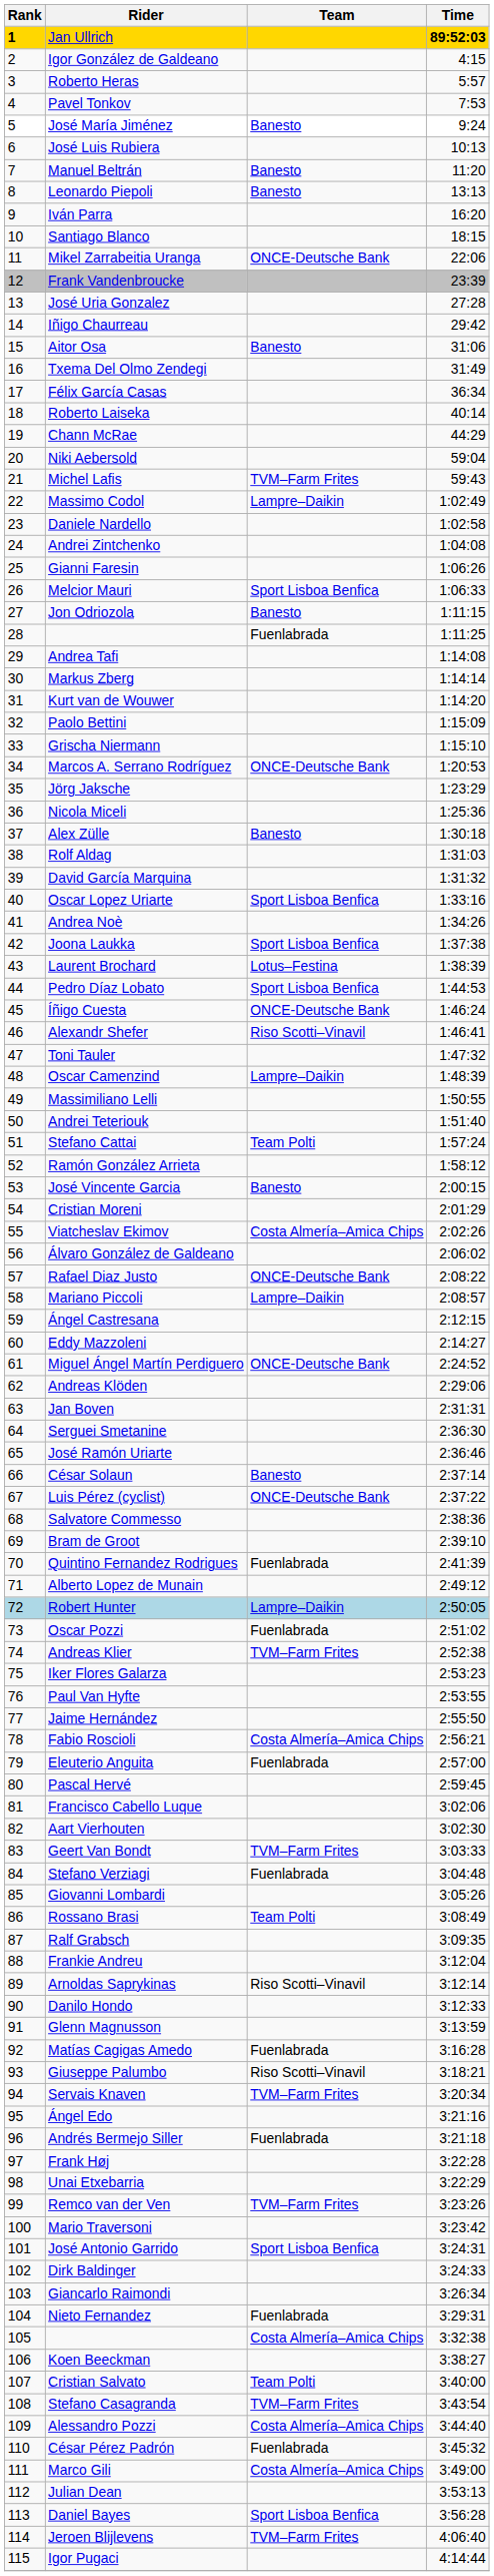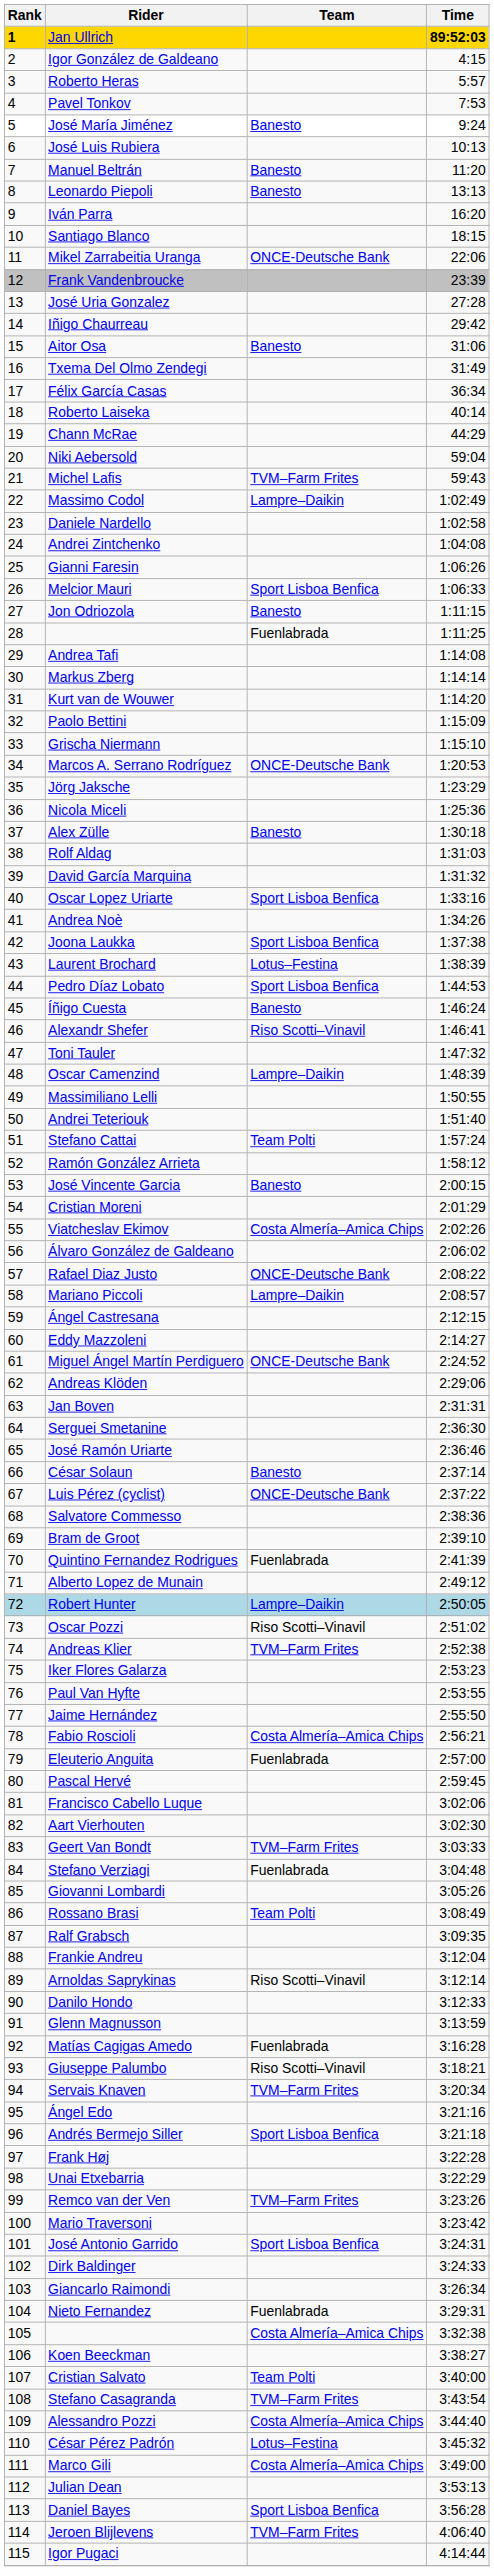 <table class="wikitable">
 <tr>
 <th>Rank</th>
 <th>Rider</th>
 <th>Team</th>
 <th>Time</th>
 </tr>
 <tr bgcolor=gold>
 <td><strong>1</strong></td>
 <td> <a href='#'>Jan Ullrich</a></td>
 <td></td>
 <td align=right><strong>89:52:03 </strong></td>
 </tr>
 <tr>
 <td>2</td>
 <td> <a href='#'>Igor González de Galdeano</a></td>
 <td></td>
 <td align=right>4:15</td>
 </tr>
 <tr>
 <td>3</td>
 <td> <a href='#'>Roberto Heras</a></td>
 <td></td>
 <td align=right>5:57</td>
 </tr>
 <tr>
 <td>4</td>
 <td> <a href='#'>Pavel Tonkov</a></td>
 <td></td>
 <td align=right>7:53</td>
 </tr>
 <tr bgcolor=white>
 <td>5</td>
 <td> <a href='#'>José María Jiménez</a></td>
 <td><a href='#'>Banesto</a></td>
 <td align=right>9:24</td>
 </tr>
 <tr>
 <td>6</td>
 <td>  <a href='#'>José Luis Rubiera</a></td>
 <td></td>
 <td align=right>10:13</td>
 </tr>
 <tr>
 <td>7</td>
 <td> <a href='#'>Manuel Beltrán</a></td>
 <td><a href='#'>Banesto</a></td>
 <td align=right>11:20</td>
 </tr>
 <tr>
 <td>8</td>
 <td> <a href='#'>Leonardo Piepoli</a></td>
 <td><a href='#'>Banesto</a></td>
 <td align=right>13:13</td>
 </tr>
 <tr>
 <td>9</td>
 <td> <a href='#'>Iván Parra</a></td>
 <td></td>
 <td align=right>16:20</td>
 </tr>
 <tr>
 <td>10</td>
 <td>  <a href='#'>Santiago Blanco</a></td>
 <td></td>
 <td align=right>18:15</td>
 </tr>
 <tr>
 <td>11</td>
 <td> <a href='#'>Mikel Zarrabeitia Uranga</a></td>
 <td><a href='#'>ONCE-Deutsche Bank</a></td>
 <td align=right>22:06</td>
 </tr>
 <tr bgcolor=silver>
 <td>12</td>
 <td> <a href='#'>Frank Vandenbroucke</a></td>
 <td></td>
 <td align=right>23:39</td>
 </tr>
 <tr>
 <td>13</td>
 <td> <a href='#'>José Uria Gonzalez</a></td>
 <td></td>
 <td align=right>27:28</td>
 </tr>
 <tr>
 <td>14</td>
 <td> <a href='#'>Iñigo Chaurreau</a></td>
 <td></td>
 <td align=right>29:42</td>
 </tr>
 <tr>
 <td>15</td>
 <td> <a href='#'>Aitor Osa</a></td>
 <td><a href='#'>Banesto</a></td>
 <td align=right>31:06</td>
 </tr>
 <tr>
 <td>16</td>
 <td> <a href='#'>Txema Del Olmo Zendegi</a></td>
 <td></td>
 <td align=right>31:49</td>
 </tr>
 <tr>
 <td>17</td>
 <td> <a href='#'>Félix García Casas</a></td>
 <td></td>
 <td align=right>36:34</td>
 </tr>
 <tr>
 <td>18</td>
 <td> <a href='#'>Roberto Laiseka</a></td>
 <td></td>
 <td align=right>40:14</td>
 </tr>
 <tr>
 <td>19</td>
 <td> <a href='#'>Chann McRae</a></td>
 <td></td>
 <td align=right>44:29</td>
 </tr>
 <tr>
 <td>20</td>
 <td> <a href='#'>Niki Aebersold</a></td>
 <td></td>
 <td align=right>59:04</td>
 </tr>
 <tr>
 <td>21</td>
 <td> <a href='#'>Michel Lafis</a></td>
 <td><a href='#'>TVM–Farm Frites</a></td>
 <td align=right>59:43</td>
 </tr>
 <tr>
 <td>22</td>
 <td> <a href='#'>Massimo Codol</a></td>
 <td><a href='#'>Lampre–Daikin</a></td>
 <td align=right>1:02:49</td>
 </tr>
 <tr>
 <td>23</td>
 <td> <a href='#'>Daniele Nardello</a></td>
 <td></td>
 <td align=right>1:02:58</td>
 </tr>
 <tr>
 <td>24</td>
 <td> <a href='#'>Andrei Zintchenko</a></td>
 <td></td>
 <td align=right>1:04:08</td>
 </tr>
 <tr>
 <td>25</td>
 <td> <a href='#'>Gianni Faresin</a></td>
 <td></td>
 <td align=right>1:06:26</td>
 </tr>
 <tr>
 <td>26</td>
 <td> <a href='#'>Melcior Mauri</a></td>
 <td><a href='#'>Sport Lisboa Benfica</a></td>
 <td align=right>1:06:33</td>
 </tr>
 <tr>
 <td>27</td>
 <td> <a href='#'>Jon Odriozola</a></td>
 <td><a href='#'>Banesto</a></td>
 <td align=right>1:11:15</td>
 </tr>
 <tr>
 <td>28</td>
 <td> </td>
 <td>Fuenlabrada</td>
 <td align=right>1:11:25</td>
 </tr>
 <tr>
 <td>29</td>
 <td> <a href='#'>Andrea Tafi</a></td>
 <td></td>
 <td align=right>1:14:08</td>
 </tr>
 <tr>
 <td>30</td>
 <td> <a href='#'>Markus Zberg</a></td>
 <td></td>
 <td align=right>1:14:14</td>
 </tr>
 <tr>
 <td>31</td>
 <td> <a href='#'>Kurt van de Wouwer</a></td>
 <td></td>
 <td align=right>1:14:20</td>
 </tr>
 <tr>
 <td>32</td>
 <td> <a href='#'>Paolo Bettini</a></td>
 <td></td>
 <td align=right>1:15:09</td>
 </tr>
 <tr>
 <td>33</td>
 <td> <a href='#'>Grischa Niermann</a></td>
 <td></td>
 <td align=right>1:15:10</td>
 </tr>
 <tr>
 <td>34</td>
 <td> <a href='#'>Marcos A. Serrano Rodríguez</a></td>
 <td><a href='#'>ONCE-Deutsche Bank</a></td>
 <td align=right>1:20:53</td>
 </tr>
 <tr>
 <td>35</td>
 <td> <a href='#'>Jörg Jaksche</a></td>
 <td></td>
 <td align=right>1:23:29</td>
 </tr>
 <tr>
 <td>36</td>
 <td> <a href='#'>Nicola Miceli</a></td>
 <td></td>
 <td align=right>1:25:36</td>
 </tr>
 <tr>
 <td>37</td>
 <td> <a href='#'>Alex Zülle</a></td>
 <td><a href='#'>Banesto</a></td>
 <td align=right>1:30:18</td>
 </tr>
 <tr>
 <td>38</td>
 <td> <a href='#'>Rolf Aldag</a></td>
 <td></td>
 <td align=right>1:31:03</td>
 </tr>
 <tr>
 <td>39</td>
 <td> <a href='#'>David García Marquina</a></td>
 <td></td>
 <td align=right>1:31:32</td>
 </tr>
 <tr>
 <td>40</td>
 <td> <a href='#'>Oscar Lopez Uriarte</a></td>
 <td><a href='#'>Sport Lisboa Benfica</a></td>
 <td align=right>1:33:16</td>
 </tr>
 <tr>
 <td>41</td>
 <td> <a href='#'>Andrea Noè</a></td>
 <td></td>
 <td align=right>1:34:26</td>
 </tr>
 <tr>
 <td>42</td>
 <td> <a href='#'>Joona Laukka</a></td>
 <td><a href='#'>Sport Lisboa Benfica</a></td>
 <td align=right>1:37:38</td>
 </tr>
 <tr>
 <td>43</td>
 <td> <a href='#'>Laurent Brochard</a></td>
 <td><a href='#'>Lotus–Festina</a></td>
 <td align=right>1:38:39</td>
 </tr>
 <tr>
 <td>44</td>
 <td> <a href='#'>Pedro Díaz Lobato</a></td>
 <td><a href='#'>Sport Lisboa Benfica</a></td>
 <td align=right>1:44:53</td>
 </tr>
 <tr>
 <td>45</td>
 <td> <a href='#'>Íñigo Cuesta</a></td>
-<td><a href='#'>ONCE-Deutsche Bank</a></td>
+<td><a href='#'>Banesto</a></td>
 <td align=right>1:46:24</td>
 </tr>
 <tr>
 <td>46</td>
 <td> <a href='#'>Alexandr Shefer</a></td>
 <td><a href='#'>Riso Scotti–Vinavil</a></td>
 <td align=right>1:46:41</td>
 </tr>
 <tr>
 <td>47</td>
 <td> <a href='#'>Toni Tauler</a></td>
 <td></td>
 <td align=right>1:47:32</td>
 </tr>
 <tr>
 <td>48</td>
 <td> <a href='#'>Oscar Camenzind</a></td>
 <td><a href='#'>Lampre–Daikin</a></td>
 <td align=right>1:48:39</td>
 </tr>
 <tr>
 <td>49</td>
 <td> <a href='#'>Massimiliano Lelli</a></td>
 <td></td>
 <td align=right>1:50:55</td>
 </tr>
 <tr>
 <td>50</td>
 <td> <a href='#'>Andrei Teteriouk</a></td>
 <td></td>
 <td align=right>1:51:40</td>
 </tr>
 <tr>
 <td>51</td>
 <td> <a href='#'>Stefano Cattai</a></td>
 <td><a href='#'>Team Polti</a></td>
 <td align=right>1:57:24</td>
 </tr>
 <tr>
 <td>52</td>
 <td> <a href='#'>Ramón González Arrieta</a></td>
 <td></td>
 <td align=right>1:58:12</td>
 </tr>
 <tr>
 <td>53</td>
 <td> <a href='#'>José Vincente Garcia</a></td>
 <td><a href='#'>Banesto</a></td>
 <td align=right>2:00:15</td>
 </tr>
 <tr>
 <td>54</td>
 <td> <a href='#'>Cristian Moreni</a></td>
 <td></td>
 <td align=right>2:01:29</td>
 </tr>
 <tr>
 <td>55</td>
 <td> <a href='#'>Viatcheslav Ekimov</a></td>
 <td><a href='#'>Costa Almería–Amica Chips</a></td>
 <td align=right>2:02:26</td>
 </tr>
 <tr>
 <td>56</td>
 <td> <a href='#'>Álvaro González de Galdeano</a></td>
 <td></td>
 <td align=right>2:06:02</td>
 </tr>
 <tr>
 <td>57</td>
 <td> <a href='#'>Rafael Diaz Justo</a></td>
 <td><a href='#'>ONCE-Deutsche Bank</a></td>
 <td align=right>2:08:22</td>
 </tr>
 <tr>
 <td>58</td>
 <td> <a href='#'>Mariano Piccoli</a></td>
 <td><a href='#'>Lampre–Daikin</a></td>
 <td align=right>2:08:57</td>
 </tr>
 <tr>
 <td>59</td>
 <td> <a href='#'>Ángel Castresana</a></td>
 <td></td>
 <td align=right>2:12:15</td>
 </tr>
 <tr>
 <td>60</td>
 <td> <a href='#'>Eddy Mazzoleni</a></td>
 <td></td>
 <td align=right>2:14:27</td>
 </tr>
 <tr>
 <td>61</td>
 <td> <a href='#'>Miguel Ángel Martín Perdiguero</a></td>
 <td><a href='#'>ONCE-Deutsche Bank</a></td>
 <td align=right>2:24:52</td>
 </tr>
 <tr>
 <td>62</td>
 <td> <a href='#'>Andreas Klöden</a></td>
 <td></td>
 <td align=right>2:29:06</td>
 </tr>
 <tr>
 <td>63</td>
 <td> <a href='#'>Jan Boven</a></td>
 <td></td>
 <td align=right>2:31:31</td>
 </tr>
 <tr>
 <td>64</td>
 <td> <a href='#'>Serguei Smetanine</a></td>
 <td></td>
 <td align=right>2:36:30</td>
 </tr>
 <tr>
 <td>65</td>
 <td> <a href='#'>José Ramón Uriarte</a></td>
 <td></td>
 <td align=right>2:36:46</td>
 </tr>
 <tr>
 <td>66</td>
 <td> <a href='#'>César Solaun</a></td>
 <td><a href='#'>Banesto</a></td>
 <td align=right>2:37:14</td>
 </tr>
 <tr>
 <td>67</td>
 <td> <a href='#'>Luis Pérez (cyclist)</a></td>
 <td><a href='#'>ONCE-Deutsche Bank</a></td>
 <td align=right>2:37:22</td>
 </tr>
 <tr>
 <td>68</td>
 <td> <a href='#'>Salvatore Commesso</a></td>
 <td></td>
 <td align=right>2:38:36</td>
 </tr>
 <tr>
 <td>69</td>
 <td> <a href='#'>Bram de Groot</a></td>
 <td></td>
 <td align=right>2:39:10</td>
 </tr>
 <tr>
 <td>70</td>
 <td> <a href='#'>Quintino Fernandez Rodrigues</a></td>
 <td>Fuenlabrada</td>
 <td align=right>2:41:39</td>
 </tr>
 <tr>
 <td>71</td>
 <td> <a href='#'>Alberto Lopez de Munain</a></td>
 <td></td>
 <td align=right>2:49:12</td>
 </tr>
 <tr bgcolor=lightblue>
 <td>72</td>
 <td> <a href='#'>Robert Hunter</a></td>
 <td><a href='#'>Lampre–Daikin</a></td>
 <td align=right>2:50:05</td>
 </tr>
 <tr>
 <td>73</td>
 <td> <a href='#'>Oscar Pozzi</a></td>
-<td>Fuenlabrada</td>
+<td>Riso Scotti–Vinavil</td>
 <td align=right>2:51:02</td>
 </tr>
 <tr>
 <td>74</td>
 <td> <a href='#'>Andreas Klier</a></td>
 <td><a href='#'>TVM–Farm Frites</a></td>
 <td align=right>2:52:38</td>
 </tr>
 <tr>
 <td>75</td>
 <td> <a href='#'>Iker Flores Galarza</a></td>
 <td></td>
 <td align=right>2:53:23</td>
 </tr>
 <tr>
 <td>76</td>
 <td> <a href='#'>Paul Van Hyfte</a></td>
 <td></td>
 <td align=right>2:53:55</td>
 </tr>
 <tr>
 <td>77</td>
 <td> <a href='#'>Jaime Hernández</a></td>
 <td></td>
 <td align=right>2:55:50</td>
 </tr>
 <tr>
 <td>78</td>
 <td> <a href='#'>Fabio Roscioli</a></td>
 <td><a href='#'>Costa Almería–Amica Chips</a></td>
 <td align=right>2:56:21</td>
 </tr>
 <tr>
 <td>79</td>
 <td> <a href='#'>Eleuterio Anguita</a></td>
 <td>Fuenlabrada</td>
 <td align=right>2:57:00</td>
 </tr>
 <tr>
 <td>80</td>
 <td> <a href='#'>Pascal Hervé</a></td>
 <td></td>
 <td align=right>2:59:45</td>
 </tr>
 <tr>
 <td>81</td>
 <td> <a href='#'>Francisco Cabello Luque</a></td>
 <td></td>
 <td align=right>3:02:06</td>
 </tr>
 <tr>
 <td>82</td>
 <td> <a href='#'>Aart Vierhouten</a></td>
 <td></td>
 <td align=right>3:02:30</td>
 </tr>
 <tr>
 <td>83</td>
 <td> <a href='#'>Geert Van Bondt</a></td>
 <td><a href='#'>TVM–Farm Frites</a></td>
 <td align=right>3:03:33</td>
 </tr>
 <tr>
 <td>84</td>
 <td> <a href='#'>Stefano Verziagi</a></td>
 <td>Fuenlabrada</td>
 <td align=right>3:04:48</td>
 </tr>
 <tr>
 <td>85</td>
 <td> <a href='#'>Giovanni Lombardi</a></td>
 <td></td>
 <td align=right>3:05:26</td>
 </tr>
 <tr>
 <td>86</td>
 <td> <a href='#'>Rossano Brasi</a></td>
 <td><a href='#'>Team Polti</a></td>
 <td align=right>3:08:49</td>
 </tr>
 <tr>
 <td>87</td>
 <td> <a href='#'>Ralf Grabsch</a></td>
 <td></td>
 <td align=right>3:09:35</td>
 </tr>
 <tr>
 <td>88</td>
 <td> <a href='#'>Frankie Andreu</a></td>
 <td></td>
 <td align=right>3:12:04</td>
 </tr>
 <tr>
 <td>89</td>
 <td> <a href='#'>Arnoldas Saprykinas</a></td>
 <td>Riso Scotti–Vinavil</td>
 <td align=right>3:12:14</td>
 </tr>
 <tr>
 <td>90</td>
 <td> <a href='#'>Danilo Hondo</a></td>
 <td></td>
 <td align=right>3:12:33</td>
 </tr>
 <tr>
 <td>91</td>
 <td> <a href='#'>Glenn Magnusson</a></td>
 <td></td>
 <td align=right>3:13:59</td>
 </tr>
 <tr>
 <td>92</td>
 <td> <a href='#'>Matías Cagigas Amedo</a></td>
 <td>Fuenlabrada</td>
 <td align=right>3:16:28</td>
 </tr>
 <tr>
 <td>93</td>
 <td> <a href='#'>Giuseppe Palumbo</a></td>
 <td>Riso Scotti–Vinavil</td>
 <td align=right>3:18:21</td>
 </tr>
 <tr>
 <td>94</td>
 <td> <a href='#'>Servais Knaven</a></td>
 <td><a href='#'>TVM–Farm Frites</a></td>
 <td align=right>3:20:34</td>
 </tr>
 <tr>
 <td>95</td>
 <td> <a href='#'>Ángel Edo</a></td>
 <td></td>
 <td align=right>3:21:16</td>
 </tr>
 <tr>
 <td>96</td>
 <td> <a href='#'>Andrés Bermejo Siller</a></td>
-<td>Fuenlabrada</td>
+<td><a href='#'>Sport Lisboa Benfica</a></td>
 <td align=right>3:21:18</td>
 </tr>
 <tr>
 <td>97</td>
 <td> <a href='#'>Frank Høj</a></td>
 <td></td>
 <td align=right>3:22:28</td>
 </tr>
 <tr>
 <td>98</td>
 <td> <a href='#'>Unai Etxebarria</a></td>
 <td></td>
 <td align=right>3:22:29</td>
 </tr>
 <tr>
 <td>99</td>
 <td> <a href='#'>Remco van der Ven</a></td>
 <td><a href='#'>TVM–Farm Frites</a></td>
 <td align=right>3:23:26</td>
 </tr>
 <tr>
 <td>100</td>
 <td> <a href='#'>Mario Traversoni</a></td>
 <td></td>
 <td align=right>3:23:42</td>
 </tr>
 <tr>
 <td>101</td>
 <td> <a href='#'>José Antonio Garrido</a></td>
 <td><a href='#'>Sport Lisboa Benfica</a></td>
 <td align=right>3:24:31</td>
 </tr>
 <tr>
 <td>102</td>
 <td> <a href='#'>Dirk Baldinger</a></td>
 <td></td>
 <td align=right>3:24:33</td>
 </tr>
 <tr>
 <td>103</td>
 <td> <a href='#'>Giancarlo Raimondi</a></td>
 <td></td>
 <td align=right>3:26:34</td>
 </tr>
 <tr>
 <td>104</td>
 <td> <a href='#'>Nieto Fernandez</a></td>
 <td>Fuenlabrada</td>
 <td align=right>3:29:31</td>
 </tr>
 <tr>
 <td>105</td>
 <td> </td>
 <td><a href='#'>Costa Almería–Amica Chips</a></td>
 <td align=right>3:32:38</td>
 </tr>
 <tr>
 <td>106</td>
 <td> <a href='#'>Koen Beeckman</a></td>
 <td></td>
 <td align=right>3:38:27</td>
 </tr>
 <tr>
 <td>107</td>
 <td> <a href='#'>Cristian Salvato</a></td>
 <td><a href='#'>Team Polti</a></td>
 <td align=right>3:40:00</td>
 </tr>
 <tr>
 <td>108</td>
 <td> <a href='#'>Stefano Casagranda</a></td>
 <td><a href='#'>TVM–Farm Frites</a></td>
 <td align=right>3:43:54</td>
 </tr>
 <tr>
 <td>109</td>
 <td> <a href='#'>Alessandro Pozzi</a></td>
 <td><a href='#'>Costa Almería–Amica Chips</a></td>
 <td align=right>3:44:40</td>
 </tr>
 <tr>
 <td>110</td>
 <td> <a href='#'>César Pérez Padrón</a></td>
-<td>Fuenlabrada</td>
+<td><a href='#'>Lotus–Festina</a></td>
 <td align=right>3:45:32</td>
 </tr>
 <tr>
 <td>111</td>
 <td> <a href='#'>Marco Gili</a></td>
 <td><a href='#'>Costa Almería–Amica Chips</a></td>
 <td align=right>3:49:00</td>
 </tr>
 <tr>
 <td>112</td>
 <td> <a href='#'>Julian Dean</a></td>
 <td></td>
 <td align=right>3:53:13</td>
 </tr>
 <tr>
 <td>113</td>
 <td> <a href='#'>Daniel Bayes</a></td>
 <td><a href='#'>Sport Lisboa Benfica</a></td>
 <td align=right>3:56:28</td>
 </tr>
 <tr>
 <td>114</td>
 <td> <a href='#'>Jeroen Blijlevens</a></td>
 <td><a href='#'>TVM–Farm Frites</a></td>
 <td align=right>4:06:40</td>
 </tr>
 <tr>
 <td>115</td>
 <td> <a href='#'>Igor Pugaci</a></td>
 <td></td>
 <td align=right>4:14:44</td>
 </tr>
 <tr>
 </tr>
 </table>
